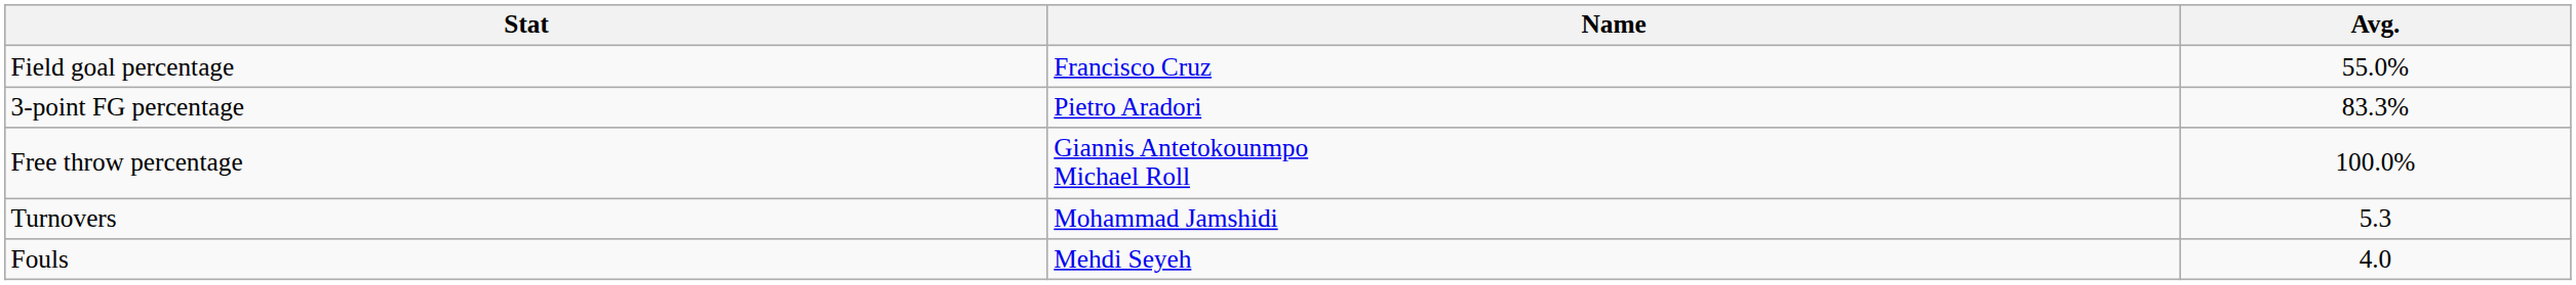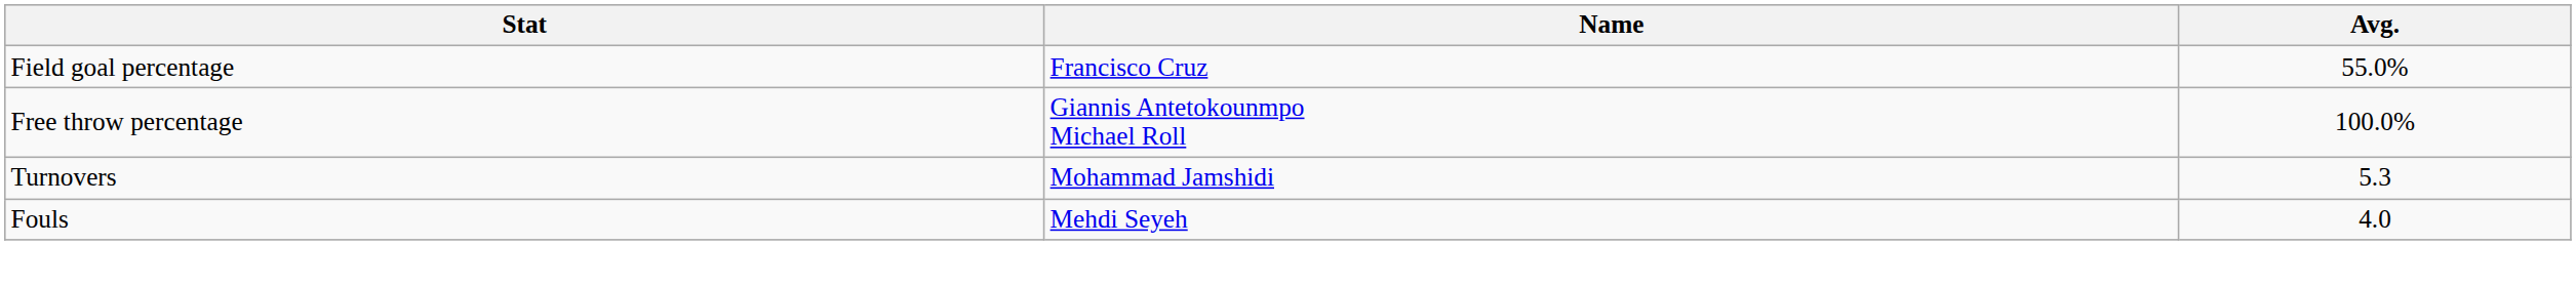 <table class=wikitable width=100%>
 <tr>
 <th>Stat</th>
 <th>Name</th>
 <th>Avg.</th>
 </tr>
 <tr>
 <td>Field goal percentage</td>
 <td> <a href='#'>Francisco Cruz</a></td>
 <td align=center>55.0%</td>
-</tr>
-<tr>
-<td>3-point FG percentage</td>
-<td> <a href='#'>Pietro Aradori</a></td>
-<td align=center>83.3%</td>
 </tr>
 <tr>
 <td>Free throw percentage</td>
 <td> <a href='#'>Giannis Antetokounmpo</a><br> <a href='#'>Michael Roll</a></td>
 <td align=center>100.0%</td>
 </tr>
 <tr>
 <td>Turnovers</td>
 <td> <a href='#'>Mohammad Jamshidi</a></td>
 <td align=center>5.3</td>
 </tr>
 <tr>
 <td>Fouls</td>
 <td> <a href='#'>Mehdi Seyeh</a></td>
 <td align=center>4.0</td>
 </tr>
 </table>
